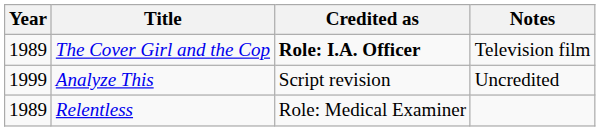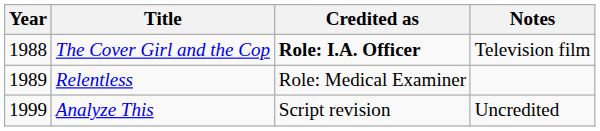 <table class="wikitable sortable">
 <tr>
 <th>Year</th>
 <th>Title</th>
 <th>Credited as</th>
 <th>Notes</th>
 </tr>
 <tr>
-<td>1989</td>
+<td>1988</td>
 <td><em><a href='#'>The Cover Girl and the Cop</a></em></td>
 <td><strong>Role: I.A. Officer</strong></td>
 <td>Television film</td>
+</tr>
+<tr>
+<td>1989</td>
+<td><em><a href='#'>Relentless</a></em></td>
+<td>Role: Medical Examiner</td>
+<td></td>
 </tr>
 <tr>
 <td>1999</td>
 <td><em><a href='#'>Analyze This</a></em></td>
 <td>Script revision</td>
 <td>Uncredited</td>
 </tr>
-<tr>
-<td>1989</td>
-<td><em><a href='#'>Relentless</a></em></td>
-<td>Role: Medical Examiner</td>
-<td></td>
-</tr>
 </table>
